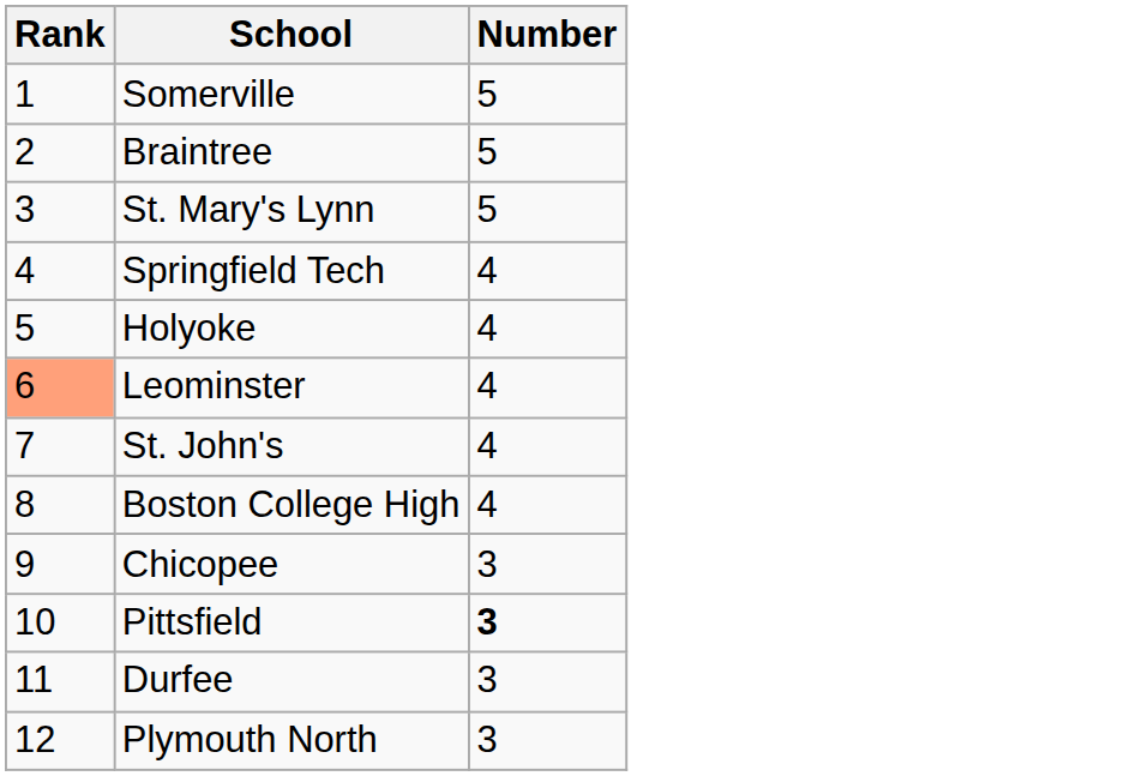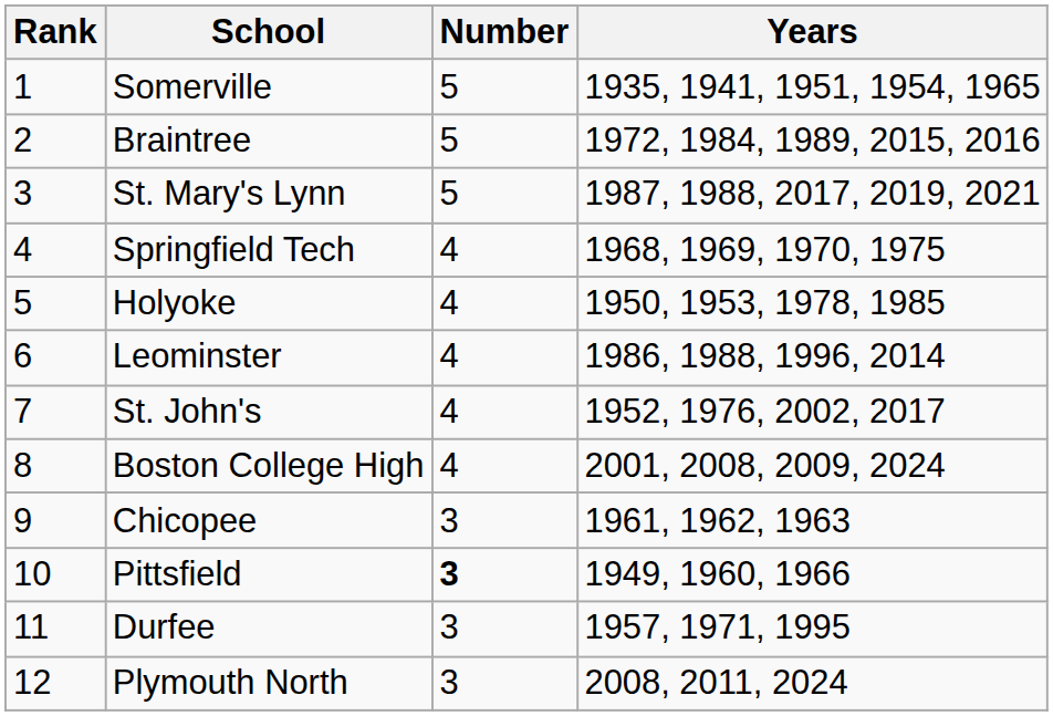 <table class="wikitable sortable">
 <tr>
 <th>Rank</th>
 <th>School</th>
 <th>Number</th>
+<th>Years</th>
 </tr>
 <tr>
 <td>1</td>
 <td>Somerville</td>
 <td>5</td>
+<td>1935, 1941, 1951, 1954, 1965</td>
 </tr>
 <tr>
 <td>2</td>
 <td>Braintree</td>
 <td>5</td>
+<td>1972, 1984, 1989, 2015, 2016</td>
 </tr>
 <tr>
 <td>3</td>
 <td>St. Mary's Lynn</td>
 <td>5</td>
+<td>1987, 1988, 2017, 2019, 2021</td>
 </tr>
 <tr>
 <td>4</td>
 <td>Springfield Tech</td>
 <td>4</td>
+<td>1968, 1969, 1970, 1975</td>
 </tr>
 <tr>
 <td>5</td>
 <td>Holyoke</td>
 <td>4</td>
+<td>1950, 1953, 1978, 1985</td>
 </tr>
 <tr>
-<td style="background: lightsalmon;">6</td>
+<td>6</td>
 <td>Leominster</td>
 <td>4</td>
+<td>1986, 1988, 1996, 2014</td>
 </tr>
 <tr>
 <td>7</td>
 <td>St. John's</td>
 <td>4</td>
+<td>1952, 1976, 2002, 2017</td>
 </tr>
 <tr>
 <td>8</td>
 <td>Boston College High</td>
 <td>4</td>
+<td>2001, 2008, 2009, 2024</td>
 </tr>
 <tr>
 <td>9</td>
 <td>Chicopee</td>
 <td>3</td>
+<td>1961, 1962, 1963</td>
 </tr>
 <tr>
 <td>10</td>
 <td>Pittsfield</td>
 <td><strong>3</strong></td>
+<td>1949, 1960, 1966</td>
 </tr>
 <tr>
 <td>11</td>
 <td>Durfee</td>
 <td>3</td>
+<td>1957, 1971, 1995</td>
 </tr>
 <tr>
 <td>12</td>
 <td>Plymouth North</td>
 <td>3</td>
+<td>2008, 2011, 2024</td>
 </tr>
 </table>
